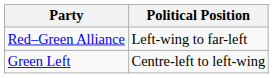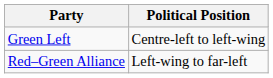 <table class="wikitable mw-collapsible mw-collapsed">
 <tr>
 <th>Party</th>
 <th>Political Position</th>
 </tr>
 <tr>
+<td><a href='#'>Green Left</a></td>
+<td>Centre-left to left-wing</td>
+</tr>
+<tr>
 <td><a href='#'>Red–Green Alliance</a></td>
 <td>Left-wing to far-left</td>
 </tr>
-<tr>
-<td><a href='#'>Green Left</a></td>
-<td>Centre-left to left-wing</td>
-</tr>
 </table>
